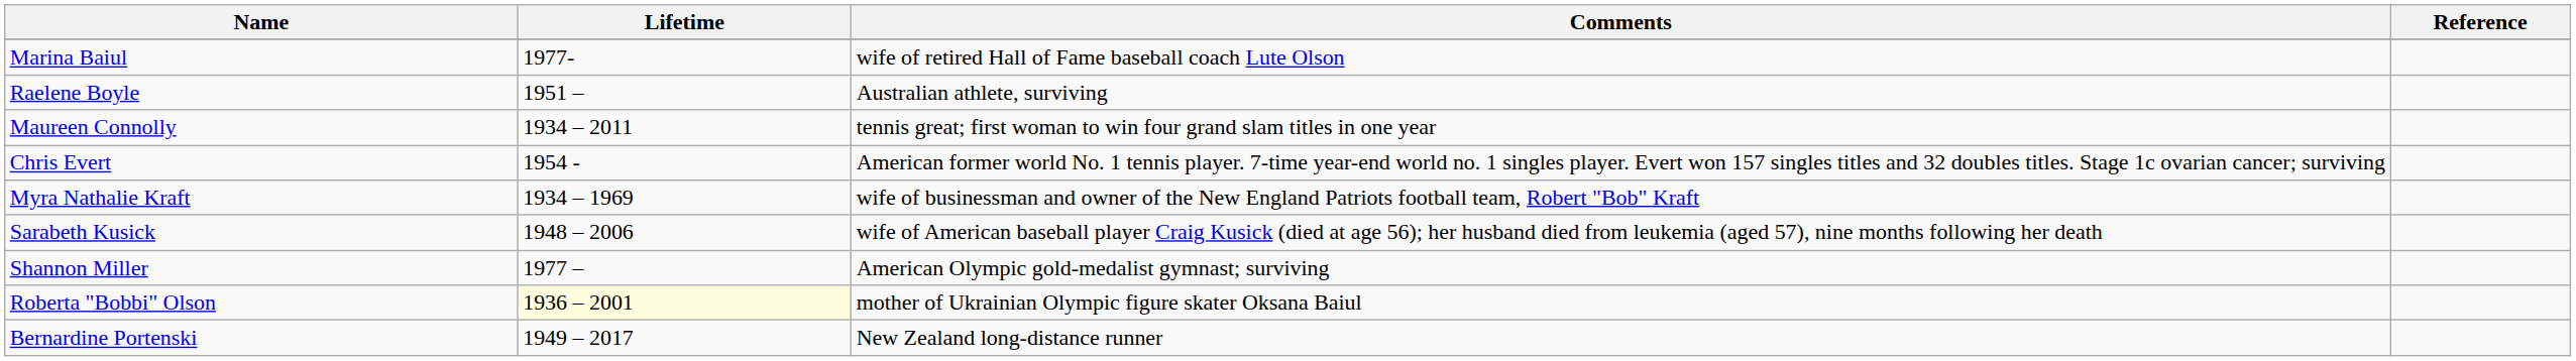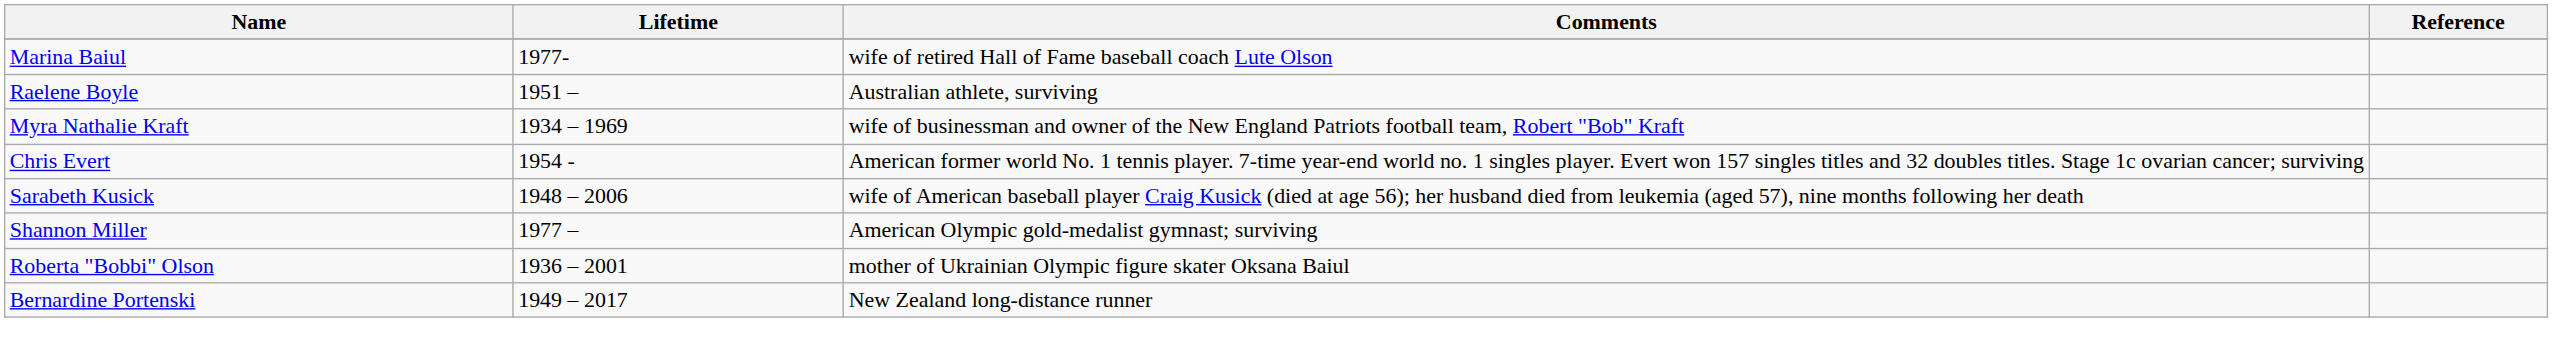 <table class="sortable wikitable">
 <tr>
 <th width="20%" scope=col>Name</th>
 <th width="13%" scope=col>Lifetime</th>
 <th class="unsortable" width="60%" scope=col>Comments</th>
 <th class="unsortable" width="7%" scope=col>Reference</th>
 </tr>
 <tr valign="top">
 </tr>
 <tr>
 <td><a href='#'>Marina Baiul</a></td>
 <td>1977-</td>
 <td>wife of retired Hall of Fame baseball coach <a href='#'>Lute Olson</a></td>
 <td></td>
 </tr>
 <tr>
 <td><a href='#'>Raelene Boyle</a></td>
 <td>1951 –</td>
 <td>Australian athlete, surviving</td>
 <td></td>
 </tr>
 <tr>
-<td><a href='#'>Maureen Connolly</a></td>
-<td>1934 – 2011</td>
-<td>tennis great; first woman to win four grand slam titles in one year</td>
+<td><a href='#'>Myra Nathalie Kraft</a></td>
+<td>1934 – 1969</td>
+<td>wife of businessman and owner of the New England Patriots football team, <a href='#'>Robert "Bob" Kraft</a></td>
 <td></td>
 </tr>
 <tr>
 <td><a href='#'>Chris Evert</a></td>
 <td>1954 -</td>
 <td>American former world No. 1 tennis player. 7-time year-end world no. 1 singles player. Evert won 157 singles titles and 32 doubles titles. Stage 1c ovarian cancer; surviving</td>
-<td></td>
-</tr>
-<tr>
-<td><a href='#'>Myra Nathalie Kraft</a></td>
-<td>1934 – 1969</td>
-<td>wife of businessman and owner of the New England Patriots football team, <a href='#'>Robert "Bob" Kraft</a></td>
 <td></td>
 </tr>
 <tr>
 <td><a href='#'>Sarabeth Kusick</a></td>
 <td>1948 – 2006</td>
 <td>wife of American baseball player <a href='#'>Craig Kusick</a> (died at age 56); her husband died from leukemia (aged 57), nine months following her death</td>
 <td></td>
 </tr>
 <tr>
 <td><a href='#'>Shannon Miller</a></td>
 <td>1977 –</td>
 <td>American Olympic gold-medalist gymnast; surviving</td>
 <td></td>
 </tr>
 <tr>
 <td><a href='#'>Roberta "Bobbi" Olson</a></td>
-<td style="background: lightyellow;">1936 – 2001</td>
+<td>1936 – 2001</td>
 <td>mother of Ukrainian Olympic figure skater Oksana Baiul</td>
 <td></td>
 </tr>
 <tr>
 <td><a href='#'>Bernardine Portenski</a></td>
 <td>1949 – 2017</td>
 <td>New Zealand long-distance runner</td>
 <td></td>
 </tr>
 </table>
